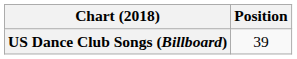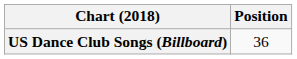 <table class="wikitable plainrowheaders" style="text-align:center">
 <tr>
 <th scope="col">Chart (2018)</th>
 <th scope="col">Position</th>
 </tr>
 <tr>
 <th scope="row">US Dance Club Songs (<em>Billboard</em>)</th>
-<td>39</td>
+<td>36</td>
 </tr>
 </table>
